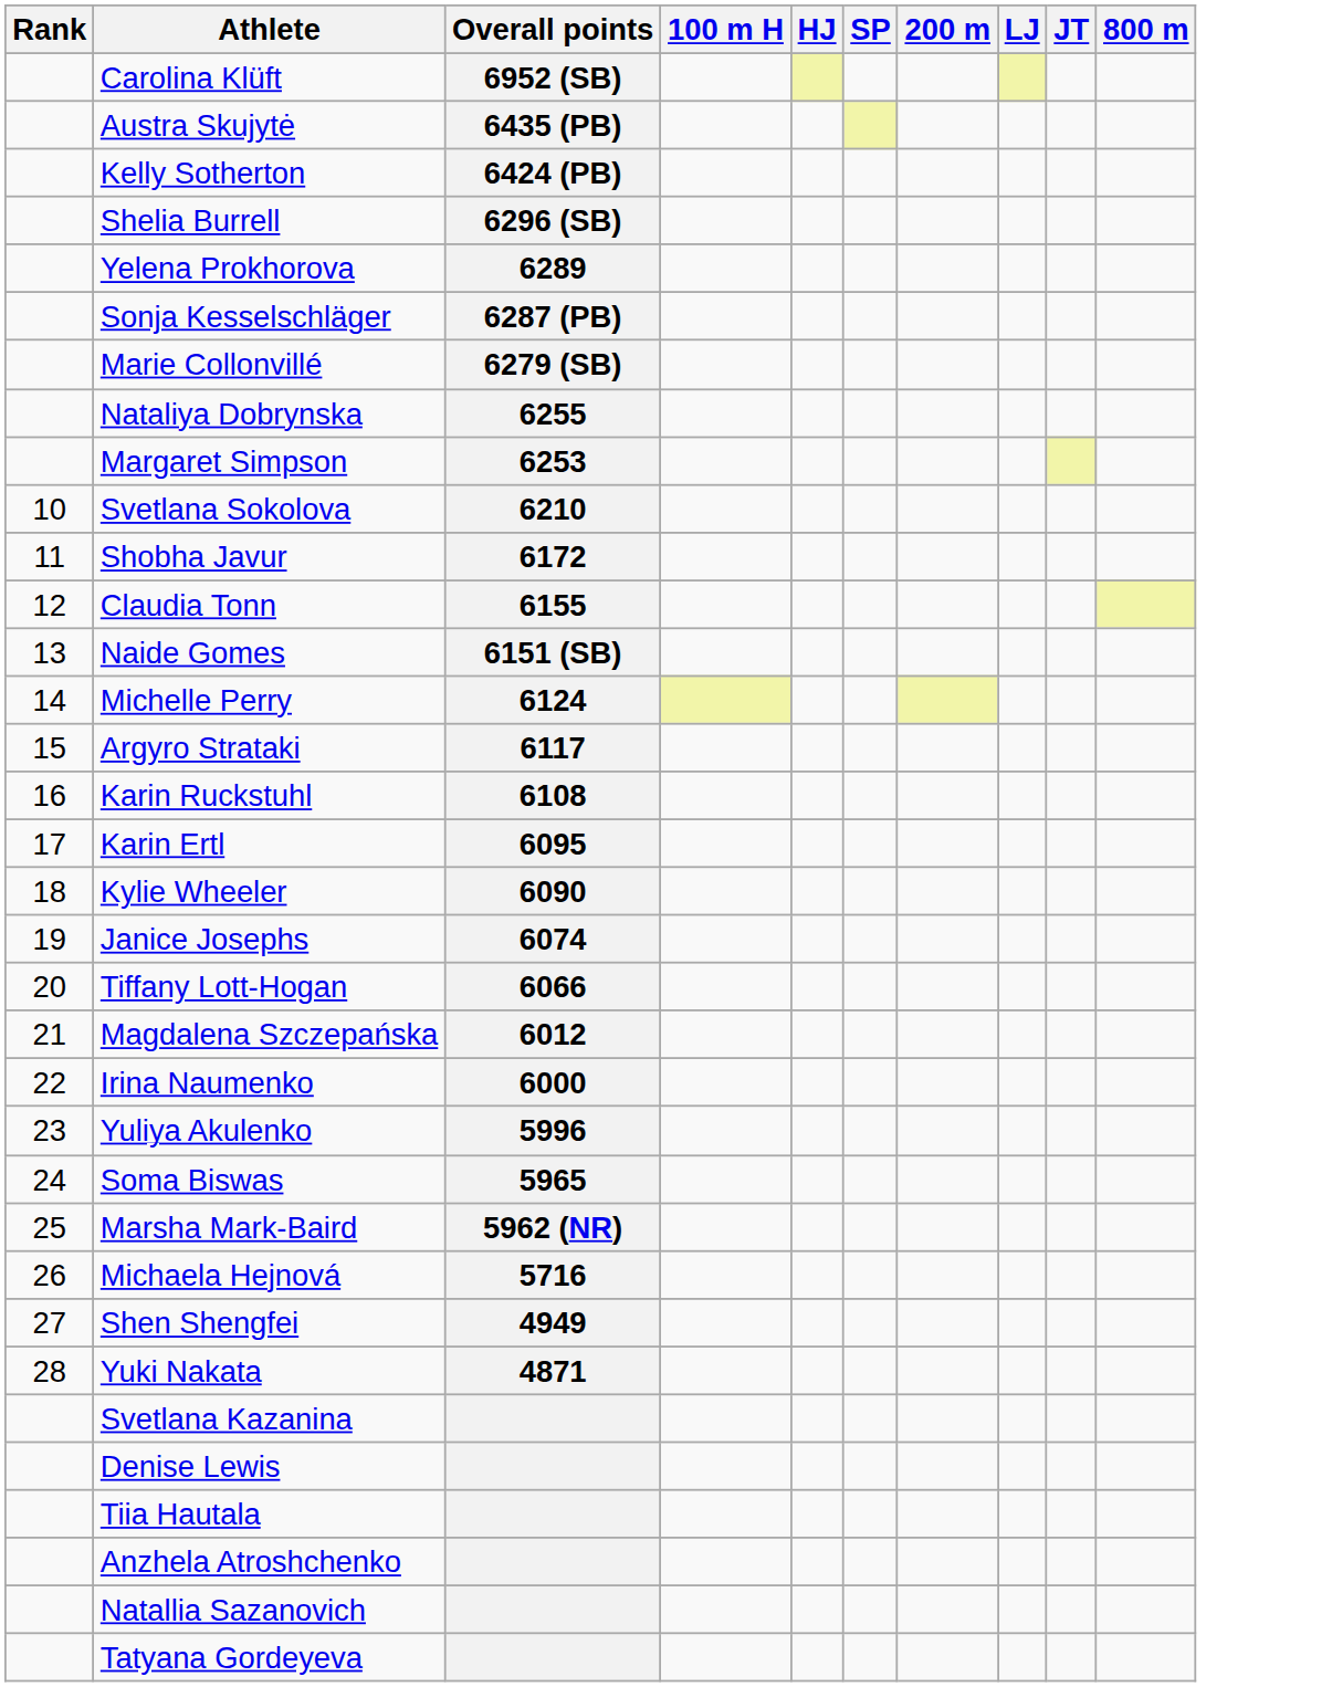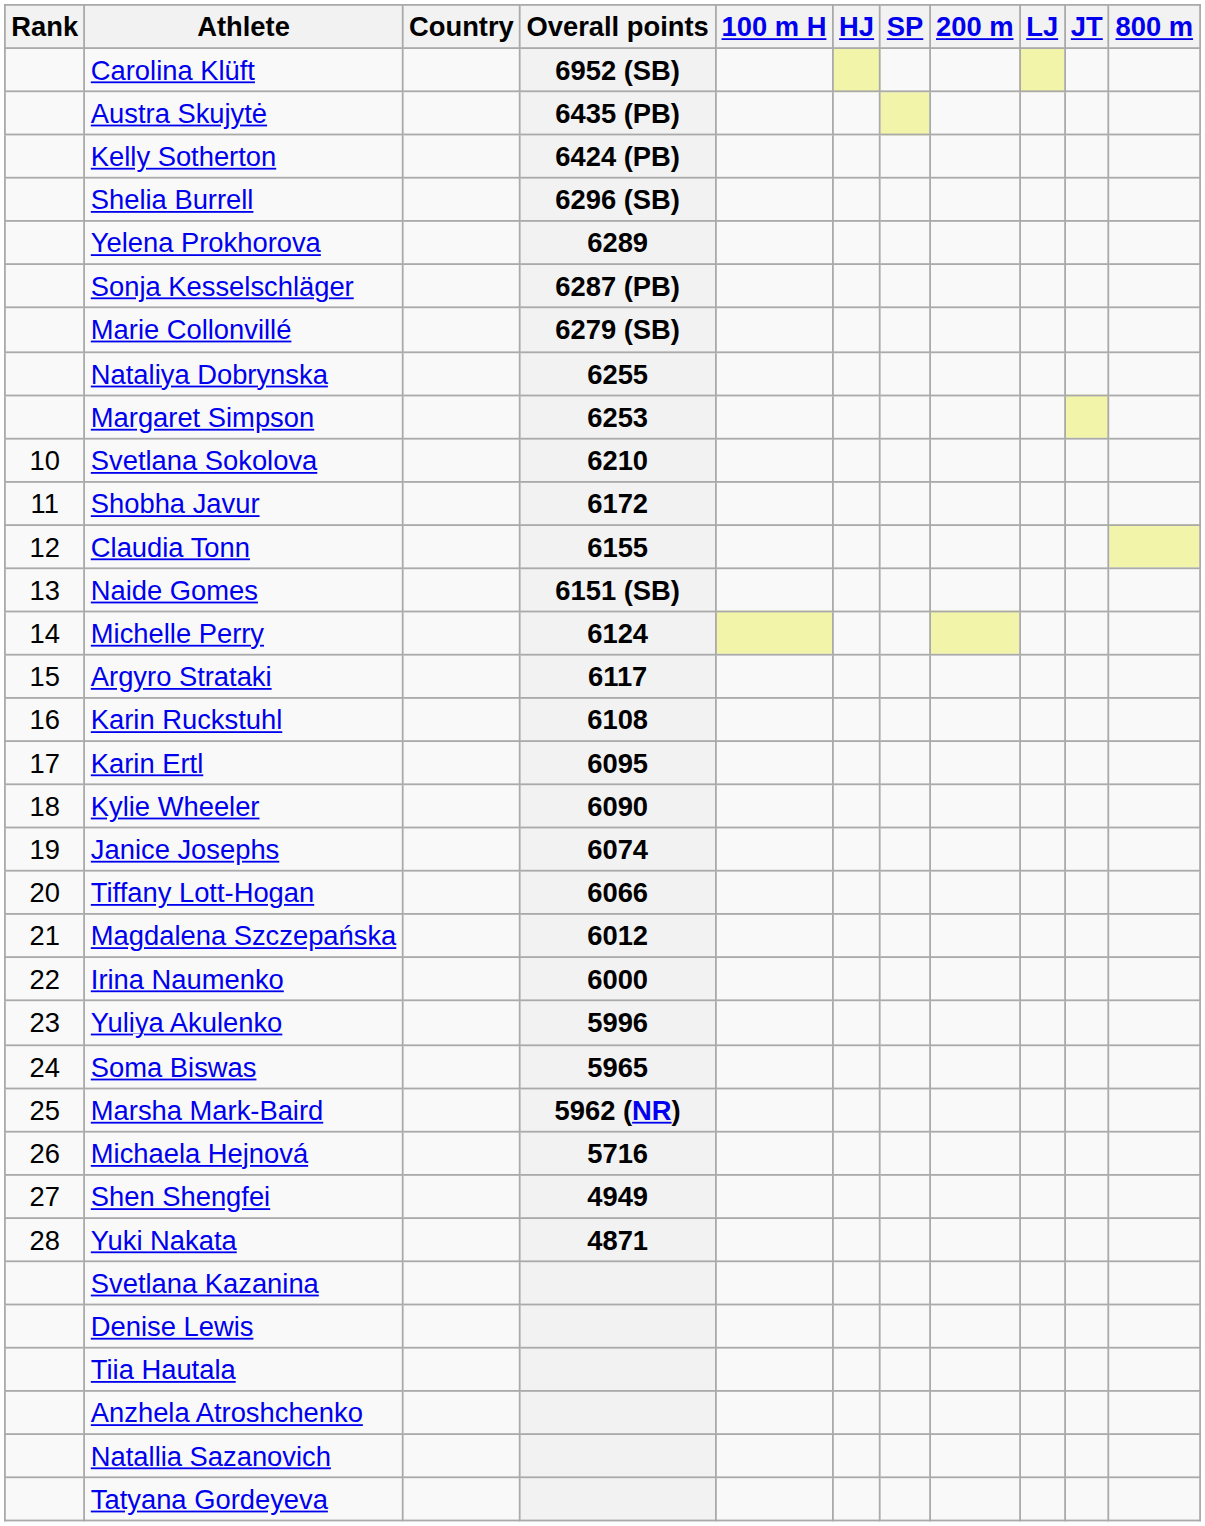 <table class="wikitable sortable" style="font-size:95%;">
 <tr>
 <th>Rank</th>
 <th>Athlete</th>
+<th>Country</th>
 <th>Overall points</th>
 <th><a href='#'>100 m H</a></th>
 <th><a href='#'>HJ</a></th>
 <th><a href='#'>SP</a></th>
 <th><a href='#'>200 m</a></th>
 <th><a href='#'>LJ</a></th>
 <th><a href='#'>JT</a></th>
 <th><a href='#'>800 m</a></th>
 </tr>
 <tr>
 <td align=center></td>
 <td><a href='#'>Carolina Klüft</a></td>
+<td></td>
 <th>6952 (SB)</th>
 <td></td>
 <td bgcolor=#F2F5A9></td>
 <td></td>
 <td></td>
 <td bgcolor=#F2F5A9></td>
 <td></td>
 <td></td>
 </tr>
 <tr>
 <td align=center></td>
 <td><a href='#'>Austra Skujytė</a></td>
+<td></td>
 <th>6435 (PB)</th>
 <td></td>
 <td></td>
 <td bgcolor=#F2F5A9></td>
 <td></td>
 <td></td>
 <td></td>
 <td></td>
 </tr>
 <tr>
 <td align=center></td>
 <td><a href='#'>Kelly Sotherton</a></td>
+<td></td>
 <th>6424 (PB)</th>
 <td></td>
 <td></td>
 <td></td>
 <td></td>
 <td></td>
 <td></td>
 <td></td>
 </tr>
 <tr>
 <td align=center></td>
 <td><a href='#'>Shelia Burrell</a></td>
+<td></td>
 <th>6296 (SB)</th>
 <td></td>
 <td></td>
 <td></td>
 <td></td>
 <td></td>
 <td></td>
 <td></td>
 </tr>
 <tr>
 <td align=center></td>
 <td><a href='#'>Yelena Prokhorova</a></td>
+<td></td>
 <th>6289</th>
 <td></td>
 <td></td>
 <td></td>
 <td></td>
 <td></td>
 <td></td>
 <td></td>
 </tr>
 <tr>
 <td align=center></td>
 <td><a href='#'>Sonja Kesselschläger</a></td>
+<td></td>
 <th>6287 (PB)</th>
 <td></td>
 <td></td>
 <td></td>
 <td></td>
 <td></td>
 <td></td>
 <td></td>
 </tr>
 <tr>
 <td align=center></td>
 <td><a href='#'>Marie Collonvillé</a></td>
+<td></td>
 <th>6279 (SB)</th>
 <td></td>
 <td></td>
 <td></td>
 <td></td>
 <td></td>
 <td></td>
 <td></td>
 </tr>
 <tr>
 <td align=center></td>
 <td><a href='#'>Nataliya Dobrynska</a></td>
+<td></td>
 <th>6255</th>
 <td></td>
 <td></td>
 <td></td>
 <td></td>
 <td></td>
 <td></td>
 <td></td>
 </tr>
 <tr>
 <td align=center></td>
 <td><a href='#'>Margaret Simpson</a></td>
+<td></td>
 <th>6253</th>
 <td></td>
 <td></td>
 <td></td>
 <td></td>
 <td></td>
 <td bgcolor=#F2F5A9></td>
 <td></td>
 </tr>
 <tr>
 <td align=center>10</td>
 <td><a href='#'>Svetlana Sokolova</a></td>
+<td></td>
 <th>6210</th>
 <td></td>
 <td></td>
 <td></td>
 <td></td>
 <td></td>
 <td></td>
 <td></td>
 </tr>
 <tr>
 <td align=center>11</td>
 <td><a href='#'>Shobha Javur</a></td>
+<td></td>
 <th>6172</th>
 <td></td>
 <td></td>
 <td></td>
 <td></td>
 <td></td>
 <td></td>
 <td></td>
 </tr>
 <tr>
 <td align=center>12</td>
 <td><a href='#'>Claudia Tonn</a></td>
+<td></td>
 <th>6155</th>
 <td></td>
 <td></td>
 <td></td>
 <td></td>
 <td></td>
 <td></td>
 <td bgcolor=#F2F5A9></td>
 </tr>
 <tr>
 <td align=center>13</td>
 <td><a href='#'>Naide Gomes</a></td>
+<td></td>
 <th>6151 (SB)</th>
 <td></td>
 <td></td>
 <td></td>
 <td></td>
 <td></td>
 <td></td>
 <td></td>
 </tr>
 <tr>
 <td align=center>14</td>
 <td><a href='#'>Michelle Perry</a></td>
+<td></td>
 <th>6124</th>
 <td bgcolor=#F2F5A9></td>
 <td></td>
 <td></td>
 <td bgcolor=#F2F5A9></td>
 <td></td>
 <td></td>
 <td></td>
 </tr>
 <tr>
 <td align=center>15</td>
 <td><a href='#'>Argyro Strataki</a></td>
+<td></td>
 <th>6117</th>
 <td></td>
 <td></td>
 <td></td>
 <td></td>
 <td></td>
 <td></td>
 <td></td>
 </tr>
 <tr>
 <td align=center>16</td>
 <td><a href='#'>Karin Ruckstuhl</a></td>
+<td></td>
 <th>6108</th>
 <td></td>
 <td></td>
 <td></td>
 <td></td>
 <td></td>
 <td></td>
 <td></td>
 </tr>
 <tr>
 <td align=center>17</td>
 <td><a href='#'>Karin Ertl</a></td>
+<td></td>
 <th>6095</th>
 <td></td>
 <td></td>
 <td></td>
 <td></td>
 <td></td>
 <td></td>
 <td></td>
 </tr>
 <tr>
 <td align=center>18</td>
 <td><a href='#'>Kylie Wheeler</a></td>
+<td></td>
 <th>6090</th>
 <td></td>
 <td></td>
 <td></td>
 <td></td>
 <td></td>
 <td></td>
 <td></td>
 </tr>
 <tr>
 <td align=center>19</td>
 <td><a href='#'>Janice Josephs</a></td>
+<td></td>
 <th>6074</th>
 <td></td>
 <td></td>
 <td></td>
 <td></td>
 <td></td>
 <td></td>
 <td></td>
 </tr>
 <tr>
 <td align=center>20</td>
 <td><a href='#'>Tiffany Lott-Hogan</a></td>
+<td></td>
 <th>6066</th>
 <td></td>
 <td></td>
 <td></td>
 <td></td>
 <td></td>
 <td></td>
 <td></td>
 </tr>
 <tr>
 <td align=center>21</td>
 <td><a href='#'>Magdalena Szczepańska</a></td>
+<td></td>
 <th>6012</th>
 <td></td>
 <td></td>
 <td></td>
 <td></td>
 <td></td>
 <td></td>
 <td></td>
 </tr>
 <tr>
 <td align=center>22</td>
 <td><a href='#'>Irina Naumenko</a></td>
+<td></td>
 <th>6000</th>
 <td></td>
 <td></td>
 <td></td>
 <td></td>
 <td></td>
 <td></td>
 <td></td>
 </tr>
 <tr>
 <td align=center>23</td>
 <td><a href='#'>Yuliya Akulenko</a></td>
+<td></td>
 <th>5996</th>
 <td></td>
 <td></td>
 <td></td>
 <td></td>
 <td></td>
 <td></td>
 <td></td>
 </tr>
 <tr>
 <td align=center>24</td>
 <td><a href='#'>Soma Biswas</a></td>
+<td></td>
 <th>5965</th>
 <td></td>
 <td></td>
 <td></td>
 <td></td>
 <td></td>
 <td></td>
 <td></td>
 </tr>
 <tr>
 <td align=center>25</td>
 <td><a href='#'>Marsha Mark-Baird</a></td>
+<td></td>
 <th>5962 (<a href='#'>NR</a>)</th>
 <td></td>
 <td></td>
 <td></td>
 <td></td>
 <td></td>
 <td></td>
 <td></td>
 </tr>
 <tr>
 <td align=center>26</td>
 <td><a href='#'>Michaela Hejnová</a></td>
+<td></td>
 <th>5716</th>
 <td></td>
 <td></td>
 <td></td>
 <td></td>
 <td></td>
 <td></td>
 <td></td>
 </tr>
 <tr>
 <td align=center>27</td>
 <td><a href='#'>Shen Shengfei</a></td>
+<td></td>
 <th>4949</th>
 <td></td>
 <td></td>
 <td></td>
 <td></td>
 <td></td>
 <td></td>
 <td></td>
 </tr>
 <tr>
 <td align=center>28</td>
 <td><a href='#'>Yuki Nakata</a></td>
+<td></td>
 <th>4871</th>
 <td></td>
 <td></td>
 <td></td>
 <td></td>
 <td></td>
 <td></td>
 <td></td>
 </tr>
 <tr>
 <td></td>
 <td><a href='#'>Svetlana Kazanina</a></td>
+<td></td>
 <th></th>
 <td></td>
 <td></td>
 <td></td>
 <td></td>
 <td></td>
 <td></td>
 <td></td>
 </tr>
 <tr>
 <td></td>
 <td><a href='#'>Denise Lewis</a></td>
+<td></td>
 <th></th>
 <td></td>
 <td></td>
 <td></td>
 <td></td>
 <td></td>
 <td></td>
 <td></td>
 </tr>
 <tr>
 <td></td>
 <td><a href='#'>Tiia Hautala</a></td>
+<td></td>
 <th></th>
 <td></td>
 <td></td>
 <td></td>
 <td></td>
 <td></td>
 <td></td>
 <td></td>
 </tr>
 <tr>
 <td></td>
 <td><a href='#'>Anzhela Atroshchenko</a></td>
+<td></td>
 <th></th>
 <td></td>
 <td></td>
 <td></td>
 <td></td>
 <td></td>
 <td></td>
 <td></td>
 </tr>
 <tr>
 <td></td>
 <td><a href='#'>Natallia Sazanovich</a></td>
+<td></td>
 <th></th>
 <td></td>
 <td></td>
 <td></td>
 <td></td>
 <td></td>
 <td></td>
 <td></td>
 </tr>
 <tr>
 <td></td>
 <td><a href='#'>Tatyana Gordeyeva</a></td>
+<td></td>
 <th></th>
 <td></td>
 <td></td>
 <td></td>
 <td></td>
 <td></td>
 <td></td>
 <td></td>
 </tr>
 </table>
